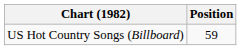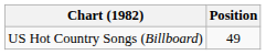 <table class="wikitable">
 <tr>
 <th>Chart (1982)</th>
 <th>Position</th>
 </tr>
 <tr>
 <td>US Hot Country Songs (<em>Billboard</em>)</td>
-<td align="center">59</td>
+<td align="center">49</td>
 </tr>
 </table>
